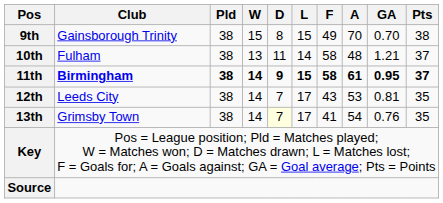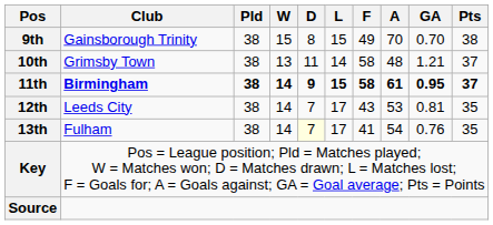 <table class="wikitable" style="text-align:center">
 <tr>
 <th scope="col">Pos</th>
 <th scope="col">Club</th>
 <th scope="col">Pld</th>
 <th scope="col">W</th>
 <th scope="col">D</th>
 <th scope="col">L</th>
 <th scope="col">F</th>
 <th scope="col">A</th>
 <th scope="col">GA</th>
 <th scope="col">Pts</th>
 </tr>
 <tr>
 <th scope="row">9th</th>
 <td align="left"><a href='#'>Gainsborough Trinity</a></td>
 <td>38</td>
 <td>15</td>
 <td>8</td>
 <td>15</td>
 <td>49</td>
 <td>70</td>
 <td>0.70</td>
 <td>38</td>
 </tr>
 <tr>
 <th scope="row">10th</th>
-<td align="left"><a href='#'>Fulham</a></td>
+<td align="left"><a href='#'>Grimsby Town</a></td>
 <td>38</td>
 <td>13</td>
 <td>11</td>
 <td>14</td>
 <td>58</td>
 <td>48</td>
 <td>1.21</td>
 <td>37</td>
 </tr>
 <tr style="font-weight:bold">
 <th scope="row">11th</th>
 <td align="left"><a href='#'>Birmingham</a></td>
 <td>38</td>
 <td>14</td>
 <td>9</td>
 <td>15</td>
 <td>58</td>
 <td>61</td>
 <td>0.95</td>
 <td>37</td>
 </tr>
 <tr>
 <th scope="row">12th</th>
 <td align="left"><a href='#'>Leeds City</a></td>
 <td>38</td>
 <td>14</td>
 <td>7</td>
 <td>17</td>
 <td>43</td>
 <td>53</td>
 <td>0.81</td>
 <td>35</td>
 </tr>
 <tr>
 <th scope="row">13th</th>
-<td align="left"><a href='#'>Grimsby Town</a></td>
+<td align="left"><a href='#'>Fulham</a></td>
 <td>38</td>
 <td>14</td>
 <td style="background: lightyellow;">7</td>
 <td>17</td>
 <td>41</td>
 <td>54</td>
 <td>0.76</td>
 <td>35</td>
 </tr>
 <tr>
 <th scope="row">Key</th>
 <td colspan="9">Pos = League position; Pld = Matches played;<br>W = Matches won; D = Matches drawn; L = Matches lost;<br>F = Goals for; A = Goals against; GA = <a href='#'>Goal average</a>; Pts = Points</td>
 </tr>
 <tr>
 <th scope="row">Source</th>
 <td colspan="9"></td>
 </tr>
 </table>
